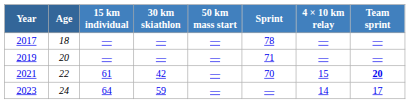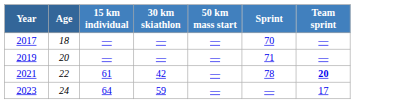 <table class="wikitable" style="font-size:95%; text-align:center; border:grey solid 1px; border-collapse:collapse; background:#ffffff;">
 <tr>
 <th style="background-color:#369; color:white; width:60px;"> Year </th>
 <th style="background-color:#369; color:white; width:40px;"> Age </th>
 <th style="background-color:#4180be; color:white; width:75px;"> 15 km <br> individual </th>
 <th style="background-color:#4180be; color:white; width:75px;"> 30 km <br> skiathlon </th>
 <th style="background-color:#4180be; color:white; width:75px;"> 50 km <br> mass start </th>
 <th style="background-color:#4180be; color:white; width:75px;"> Sprint </th>
-<th style="background-color:#4180be; color:white; width:75px;"> 4 × 10 km <br> relay </th>
 <th style="background-color:#4180be; color:white; width:75px;"> Team <br> sprint </th>
 </tr>
 <tr>
 <td><a href='#'>2017</a></td>
 <td><em>18</em></td>
 <td><a href='#'>—</a></td>
 <td><a href='#'>—</a></td>
 <td><a href='#'>—</a></td>
-<td><a href='#'>78</a></td>
-<td><a href='#'>—</a></td>
+<td><a href='#'>70</a></td>
 <td><a href='#'>—</a></td>
 </tr>
 <tr>
 <td><a href='#'>2019</a></td>
 <td><em>20</em></td>
 <td><a href='#'>—</a></td>
 <td><a href='#'>—</a></td>
 <td><a href='#'>—</a></td>
 <td><a href='#'>71</a></td>
 <td><a href='#'>—</a></td>
-<td><a href='#'>—</a></td>
 </tr>
 <tr>
 <td><a href='#'>2021</a></td>
 <td><em>22</em></td>
 <td><a href='#'>61</a></td>
 <td><a href='#'>42</a></td>
 <td><a href='#'>—</a></td>
-<td><a href='#'>70</a></td>
-<td><a href='#'>15</a></td>
+<td><a href='#'>78</a></td>
 <td><strong><a href='#'>20</a></strong></td>
 </tr>
 <tr>
 <td><a href='#'>2023</a></td>
 <td><em>24</em></td>
 <td><a href='#'>64</a></td>
 <td><a href='#'>59</a></td>
 <td><a href='#'>—</a></td>
 <td><a href='#'>—</a></td>
-<td><a href='#'>14</a></td>
 <td><a href='#'>17</a></td>
 </tr>
 </table>
